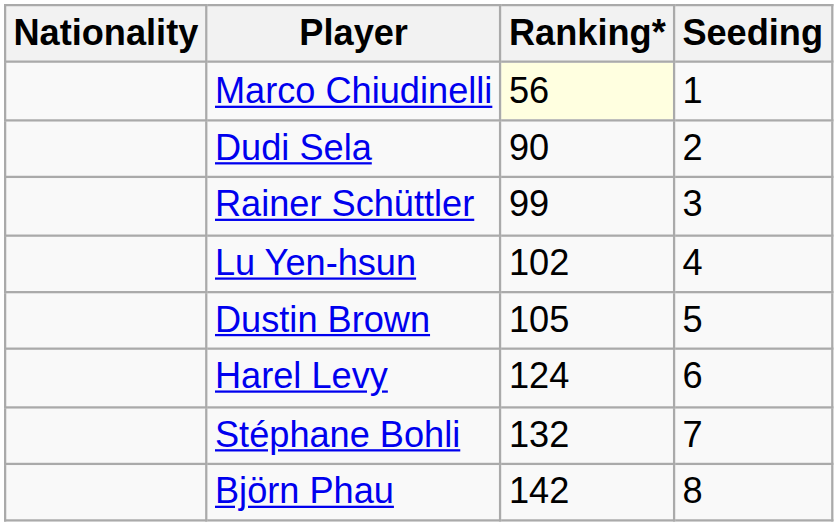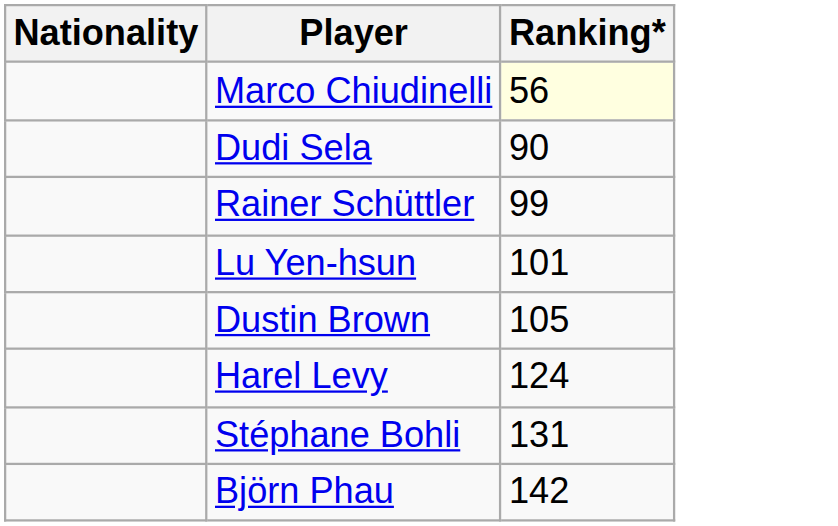 <table class="wikitable">
 <tr>
 <th>Nationality</th>
 <th>Player</th>
 <th>Ranking*</th>
-<th>Seeding</th>
 </tr>
 <tr>
 <td></td>
 <td><a href='#'>Marco Chiudinelli</a></td>
 <td style="background: lightyellow;">56</td>
-<td>1</td>
 </tr>
 <tr>
 <td></td>
 <td><a href='#'>Dudi Sela</a></td>
 <td>90</td>
-<td>2</td>
 </tr>
 <tr>
 <td></td>
 <td><a href='#'>Rainer Schüttler</a></td>
 <td>99</td>
-<td>3</td>
 </tr>
 <tr>
 <td></td>
 <td><a href='#'>Lu Yen-hsun</a></td>
-<td>102</td>
-<td>4</td>
+<td>101</td>
 </tr>
 <tr>
 <td></td>
 <td><a href='#'>Dustin Brown</a></td>
 <td>105</td>
-<td>5</td>
 </tr>
 <tr>
 <td></td>
 <td><a href='#'>Harel Levy</a></td>
 <td>124</td>
-<td>6</td>
 </tr>
 <tr>
 <td></td>
 <td><a href='#'>Stéphane Bohli</a></td>
-<td>132</td>
-<td>7</td>
+<td>131</td>
 </tr>
 <tr>
 <td></td>
 <td><a href='#'>Björn Phau</a></td>
 <td>142</td>
-<td>8</td>
 </tr>
 </table>
